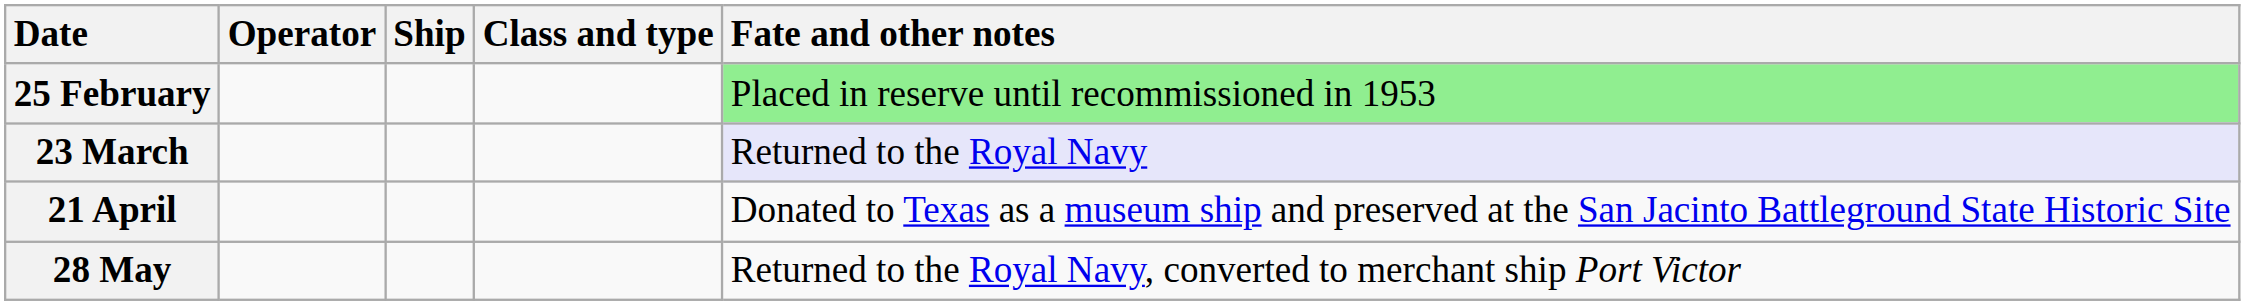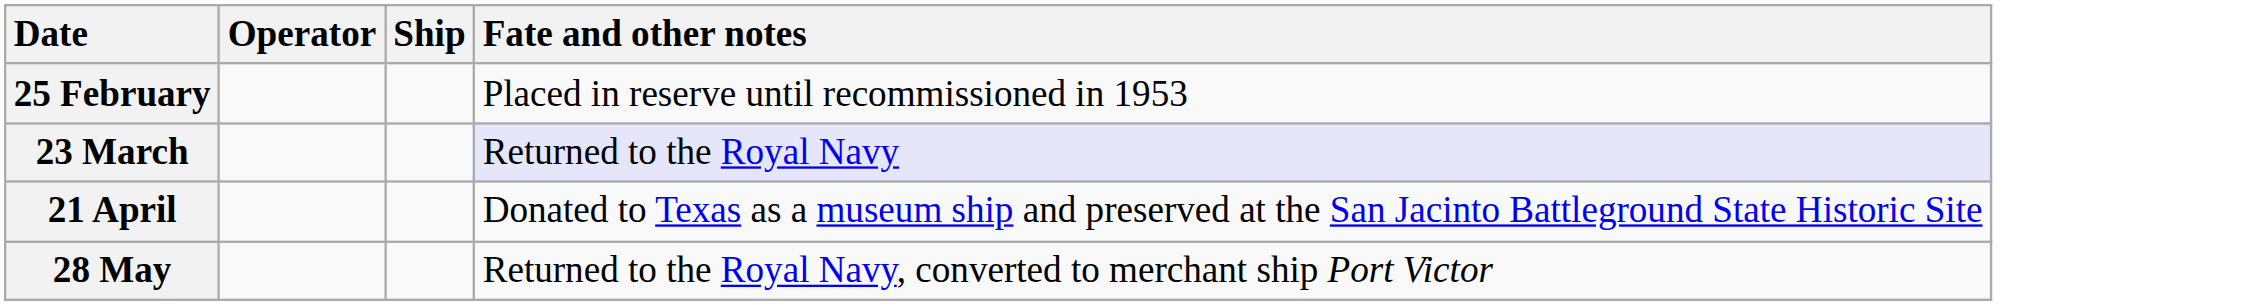 <table class="wikitable nowraplinks sortable">
 <tr>
 <th style="text-align: left;">Date</th>
 <th style="text-align: left;">Operator</th>
 <th style="text-align: left;">Ship</th>
-<th style="text-align: left;">Class and type</th>
 <th style="text-align: left;">Fate and other notes</th>
 </tr>
 <tr>
 <th>25 February</th>
 <td></td>
 <td><strong></strong></td>
-<td></td>
-<td style="background: lightgreen;">Placed in reserve until recommissioned in 1953</td>
+<td>Placed in reserve until recommissioned in 1953</td>
 </tr>
 <tr>
 <th>23 March</th>
 <td></td>
 <td><strong></strong></td>
-<td></td>
 <td style="background: lavender;">Returned to the <a href='#'>Royal Navy</a></td>
 </tr>
 <tr>
 <th>21 April</th>
 <td></td>
 <td><strong></strong></td>
-<td></td>
 <td>Donated to <a href='#'>Texas</a> as a <a href='#'>museum ship</a> and preserved at the <a href='#'>San Jacinto Battleground State Historic Site</a></td>
 </tr>
 <tr>
 <th>28 May</th>
 <td></td>
 <td><strong></strong></td>
-<td></td>
 <td>Returned to the <a href='#'>Royal Navy</a>, converted to merchant ship <em>Port Victor</em></td>
 </tr>
 </table>
